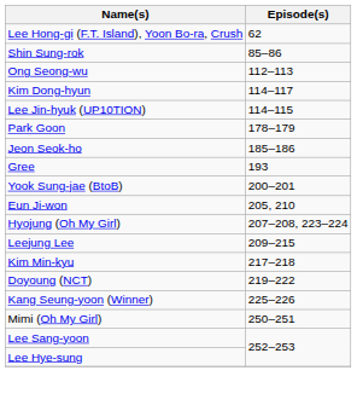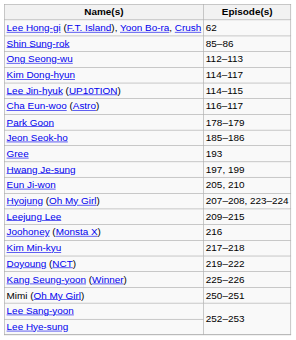 <table class="wikitable">
 <tr>
 <th>Name(s)</th>
 <th>Episode(s)</th>
 </tr>
 <tr>
 <td><a href='#'>Lee Hong-gi</a> (<a href='#'>F.T. Island</a>), <a href='#'>Yoon Bo-ra</a>, <a href='#'>Crush</a></td>
 <td>62</td>
 </tr>
 <tr>
 <td><a href='#'>Shin Sung-rok</a></td>
 <td>85–86</td>
 </tr>
 <tr>
 <td><a href='#'>Ong Seong-wu</a></td>
 <td>112–113</td>
 </tr>
 <tr>
 <td><a href='#'>Kim Dong-hyun</a></td>
 <td>114–117</td>
 </tr>
 <tr>
 <td><a href='#'>Lee Jin-hyuk</a> (<a href='#'>UP10TION</a>)</td>
 <td>114–115</td>
 </tr>
 <tr>
+<td><a href='#'>Cha Eun-woo</a> (<a href='#'>Astro</a>)</td>
+<td>116–117</td>
+</tr>
+<tr>
 <td><a href='#'>Park Goon</a></td>
 <td>178–179</td>
 </tr>
 <tr>
 <td><a href='#'>Jeon Seok-ho</a></td>
 <td>185–186</td>
 </tr>
 <tr>
 <td><a href='#'>Gree</a></td>
 <td>193</td>
 </tr>
 <tr>
-<td><a href='#'>Yook Sung-jae</a> (<a href='#'>BtoB</a>)</td>
-<td>200–201</td>
+<td><a href='#'>Hwang Je-sung</a></td>
+<td>197, 199</td>
 </tr>
 <tr>
 <td><a href='#'>Eun Ji-won</a></td>
 <td>205, 210</td>
 </tr>
 <tr>
 <td><a href='#'>Hyojung</a> (<a href='#'>Oh My Girl</a>)</td>
 <td>207–208, 223–224</td>
 </tr>
 <tr>
 <td><a href='#'>Leejung Lee</a></td>
 <td>209–215</td>
+</tr>
+<tr>
+<td><a href='#'>Joohoney</a> (<a href='#'>Monsta X</a>)</td>
+<td>216</td>
 </tr>
 <tr>
 <td><a href='#'>Kim Min-kyu</a></td>
 <td>217–218</td>
 </tr>
 <tr>
 <td><a href='#'>Doyoung</a> (<a href='#'>NCT</a>)</td>
 <td>219–222</td>
 </tr>
 <tr>
 <td><a href='#'>Kang Seung-yoon</a> (<a href='#'>Winner</a>)</td>
 <td>225–226</td>
 </tr>
 <tr>
 <td>Mimi (<a href='#'>Oh My Girl</a>)</td>
 <td>250–251</td>
 </tr>
 <tr>
 <td><a href='#'>Lee Sang-yoon</a></td>
 <td rowspan="2">252–253</td>
 </tr>
 <tr>
 <td><a href='#'>Lee Hye-sung</a></td>
 </tr>
 <tr>
 </tr>
 </table>
